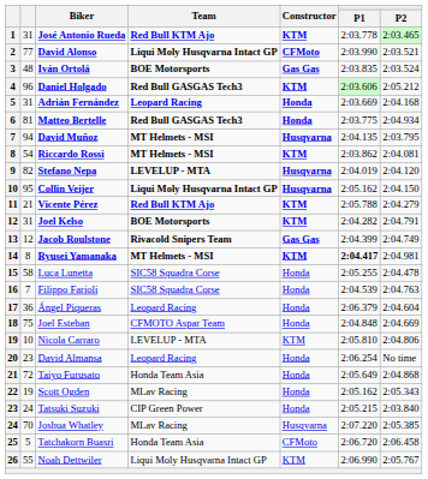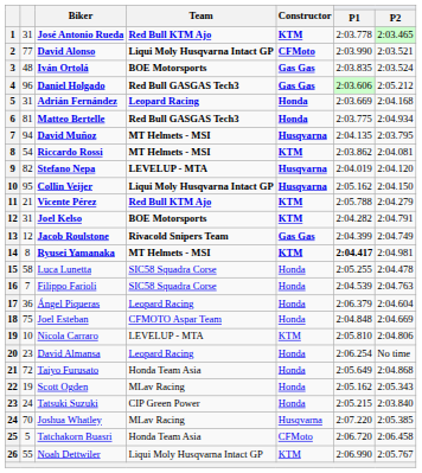 <table class="wikitable sortable" style="font-size: 85%;">
 <tr>
 <th rowspan="2"></th>
 <th rowspan="2"></th>
 <th rowspan="2">Biker</th>
 <th rowspan="2">Team</th>
 <th rowspan="2">Constructor</th>
 <th colspan="3" style="background:#eaecf0; text-align:center;"></th>
 </tr>
 <tr>
 <th scope="col">P1</th>
 <th scope="col">P2</th>
 </tr>
 <tr>
 <th scope="row">1</th>
 <td align="center">31</td>
 <td> <strong><a href='#'>José Antonio Rueda</a></strong></td>
 <td><strong><a href='#'>Red Bull KTM Ajo</a></strong></td>
 <td><strong><a href='#'>KTM</a></strong></td>
 <td>2:03.778</td>
 <td style="background:#ccffcc;">2:03.465</td>
 </tr>
 <tr>
 <th scope="row">2</th>
 <td align="center">77</td>
 <td> <strong><a href='#'>David Alonso</a></strong></td>
 <td><strong>Liqui Moly Husqvarna Intact GP</strong></td>
 <td><strong><a href='#'>CFMoto</a></strong></td>
 <td>2:03.990</td>
 <td>2:03.521</td>
 </tr>
 <tr>
 <th scope="row">3</th>
 <td align="center">48</td>
 <td> <strong><a href='#'>Iván Ortolá</a></strong></td>
 <td><strong>BOE Motorsports</strong></td>
 <td><strong><a href='#'>Gas Gas</a></strong></td>
 <td>2:03.835</td>
 <td>2:03.524</td>
 </tr>
 <tr>
 <th scope="row">4</th>
 <td align="center">96</td>
 <td> <strong><a href='#'>Daniel Holgado</a></strong></td>
 <td><strong>Red Bull GASGAS Tech3</strong></td>
-<td><strong><a href='#'>KTM</a></strong></td>
+<td><strong><a href='#'>Gas Gas</a></strong></td>
 <td style="background:#ccffcc;">2:03.606</td>
 <td>2:05.212</td>
 </tr>
 <tr>
 <th scope="row">5</th>
 <td align="center">31</td>
 <td> <strong><a href='#'>Adrián Fernández</a></strong></td>
 <td><strong><a href='#'>Leopard Racing</a></strong></td>
 <td><strong><a href='#'>Honda</a></strong></td>
 <td>2:03.669</td>
 <td>2:04.168</td>
 </tr>
 <tr>
 <th scope="row">6</th>
 <td align="center">81</td>
 <td> <strong><a href='#'>Matteo Bertelle</a></strong></td>
 <td><strong>Red Bull GASGAS Tech3</strong></td>
 <td><strong><a href='#'>Honda</a></strong></td>
 <td>2:03.775</td>
 <td>2:04.934</td>
 </tr>
 <tr>
 <th scope="row">7</th>
 <td align="center">94</td>
 <td> <strong><a href='#'>David Muñoz</a></strong></td>
 <td><strong>MT Helmets - MSI</strong></td>
 <td><strong><a href='#'>Husqvarna</a></strong></td>
 <td>2:04.135</td>
 <td>2:03.795</td>
 </tr>
 <tr>
 <th scope="row">8</th>
 <td align="center">54</td>
 <td> <strong><a href='#'>Riccardo Rossi</a></strong></td>
 <td><strong>MT Helmets - MSI</strong></td>
 <td><strong><a href='#'>KTM</a></strong></td>
 <td>2:03.862</td>
 <td>2:04.081</td>
 </tr>
 <tr>
 <th scope="row">9</th>
 <td align="center">82</td>
 <td> <strong><a href='#'>Stefano Nepa</a></strong></td>
 <td><strong>LEVELUP - MTA</strong></td>
 <td><strong><a href='#'>Husqvarna</a></strong></td>
 <td>2:04.019</td>
 <td>2:04.120</td>
 </tr>
 <tr>
 <th scope="row">10</th>
 <td align="center">95</td>
 <td> <strong><a href='#'>Collin Veijer</a></strong></td>
 <td><strong>Liqui Moly Husqvarna Intact GP</strong></td>
 <td><strong><a href='#'>Husqvarna</a></strong></td>
 <td>2:05.162</td>
 <td>2:04.150</td>
 </tr>
 <tr>
 <th scope="row">11</th>
 <td align="center">21</td>
 <td> <strong><a href='#'>Vicente Pérez</a></strong></td>
 <td><strong><a href='#'>Red Bull KTM Ajo</a></strong></td>
 <td><strong><a href='#'>KTM</a></strong></td>
 <td>2:05.788</td>
 <td>2:04.279</td>
 </tr>
 <tr>
 <th scope="row">12</th>
 <td align="center">31</td>
 <td> <strong><a href='#'>Joel Kelso</a></strong></td>
 <td><strong>BOE Motorsports</strong></td>
 <td><strong><a href='#'>KTM</a></strong></td>
 <td>2:04.282</td>
 <td>2:04.791</td>
 </tr>
 <tr>
 <th scope="row">13</th>
 <td align="center">12</td>
 <td> <strong><a href='#'>Jacob Roulstone</a></strong></td>
 <td><strong>Rivacold Snipers Team</strong></td>
 <td><strong><a href='#'>Gas Gas</a></strong></td>
 <td>2:04.399</td>
 <td>2:04.749</td>
 </tr>
 <tr>
 <th scope="row">14</th>
 <td align="center">8</td>
 <td> <strong><a href='#'>Ryusei Yamanaka</a></strong></td>
 <td><strong>MT Helmets - MSI</strong></td>
 <td><strong><a href='#'>KTM</a></strong></td>
 <td><strong>2:04.417</strong></td>
 <td>2:04.981</td>
 </tr>
 <tr>
 <th scope="row">15</th>
 <td align="center">58</td>
 <td> <a href='#'>Luca Lunetta</a></td>
 <td><a href='#'>SIC58 Squadra Corse</a></td>
 <td><a href='#'>Honda</a></td>
 <td>2:05.255</td>
 <td>2:04.478</td>
 </tr>
 <tr>
 <th scope="row">16</th>
 <td align="center">7</td>
 <td> <a href='#'>Filippo Farioli</a></td>
 <td><a href='#'>SIC58 Squadra Corse</a></td>
 <td><a href='#'>Honda</a></td>
 <td>2:04.539</td>
 <td>2:04.763</td>
 </tr>
 <tr>
 <th scope="row">17</th>
 <td align="center">36</td>
 <td> <a href='#'>Ángel Piqueras</a></td>
 <td><a href='#'>Leopard Racing</a></td>
 <td><a href='#'>Honda</a></td>
 <td>2:06.379</td>
 <td>2:04.604</td>
 </tr>
 <tr>
 <th scope="row">18</th>
 <td align="center">75</td>
 <td> <a href='#'>Joel Esteban</a></td>
 <td><a href='#'>CFMOTO Aspar Team</a></td>
 <td><a href='#'>Honda</a></td>
 <td>2:04.848</td>
 <td>2:04.669</td>
 </tr>
 <tr>
 <th scope="row">19</th>
 <td align="center">10</td>
 <td> <a href='#'>Nicola Carraro</a></td>
 <td>LEVELUP - MTA</td>
 <td><a href='#'>KTM</a></td>
 <td>2:05.810</td>
 <td>2:04.806</td>
 </tr>
 <tr>
 <th scope="row">20</th>
 <td align="center">23</td>
 <td> <a href='#'>David Almansa</a></td>
 <td><a href='#'>Leopard Racing</a></td>
 <td><a href='#'>Honda</a></td>
 <td>2:06.254</td>
 <td>No time</td>
 </tr>
 <tr>
 <th scope="row">21</th>
 <td align="center">72</td>
 <td> <a href='#'>Taiyo Furusato</a></td>
 <td>Honda Team Asia</td>
 <td><a href='#'>Honda</a></td>
 <td>2:05.649</td>
 <td>2:04.868</td>
 </tr>
 <tr>
 <th scope="row">22</th>
 <td align="center">19</td>
 <td> <a href='#'>Scott Ogden</a></td>
 <td>MLav Racing</td>
 <td><a href='#'>Honda</a></td>
 <td>2:05.162</td>
 <td>2:05.343</td>
 </tr>
 <tr>
 <th scope="row">23</th>
 <td align="center">24</td>
 <td> <a href='#'>Tatsuki Suzuki</a></td>
 <td>CIP Green Power</td>
 <td><a href='#'>Honda</a></td>
 <td>2:05.215</td>
 <td>2:03.840</td>
 </tr>
 <tr>
 <th scope="row">24</th>
 <td align="center">70</td>
 <td> <a href='#'>Joshua Whatley</a></td>
 <td>MLav Racing</td>
 <td><a href='#'>Husqvarna</a></td>
 <td>2:07.220</td>
 <td>2:05.385</td>
 </tr>
 <tr>
 <th scope="row">25</th>
 <td align="center">5</td>
 <td> <a href='#'>Tatchakorn Buasri</a></td>
 <td>Honda Team Asia</td>
 <td><a href='#'>CFMoto</a></td>
 <td>2:06.720</td>
 <td>2:06.458</td>
 </tr>
 <tr>
 <th scope="row">26</th>
 <td align="center">55</td>
 <td> <a href='#'>Noah Dettwiler</a></td>
 <td>Liqui Moly Husqvarna Intact GP</td>
 <td><a href='#'>KTM</a></td>
 <td>2:06.990</td>
 <td>2:05.767</td>
 </tr>
 <tr>
 <th colspan="7"></th>
 </tr>
 </table>
